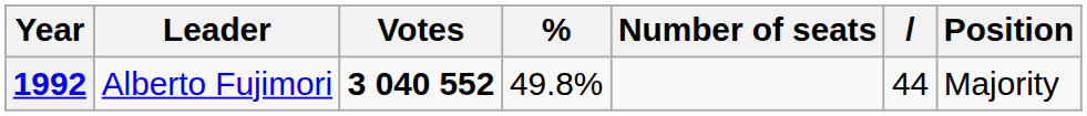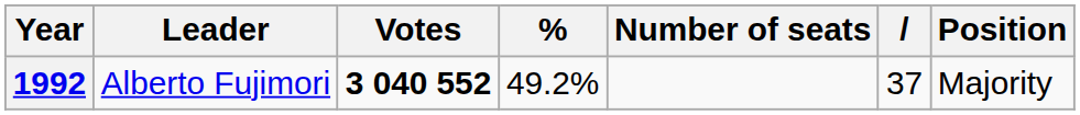 <table class="wikitable">
 <tr>
 <th>Year</th>
 <th>Leader</th>
 <th><strong>Votes</strong></th>
 <th><strong>%</strong></th>
 <th>Number of seats</th>
 <th>/</th>
 <th>Position</th>
 </tr>
 <tr>
 <th><a href='#'>1992</a></th>
 <td><a href='#'>Alberto Fujimori</a></td>
 <td><strong>3 040 552</strong></td>
-<td>49.8%</td>
+<td>49.2%</td>
 <td></td>
-<td> 44</td>
+<td> 37</td>
 <td>Majority</td>
 </tr>
 </table>
